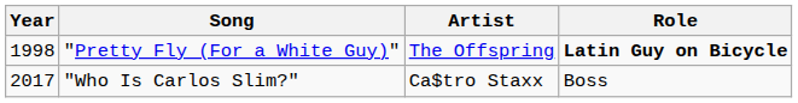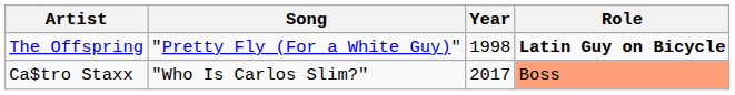 <table class="wikitable plainrowheaders sortable" style="margin-right: 0;">
 <tr>
+<th>Artist</th>
+<th>Song</th>
 <th>Year</th>
-<th>Song</th>
-<th>Artist</th>
 <th>Role</th>
 </tr>
 <tr>
+<td><a href='#'>The Offspring</a></td>
+<td>"<a href='#'>Pretty Fly (For a White Guy)</a>"</td>
 <td>1998</td>
-<td>"<a href='#'>Pretty Fly (For a White Guy)</a>"</td>
-<td><a href='#'>The Offspring</a></td>
 <td><strong>Latin Guy on Bicycle</strong></td>
 </tr>
 <tr>
+<td>Ca$tro Staxx</td>
+<td>"Who Is Carlos Slim?"</td>
 <td>2017</td>
-<td>"Who Is Carlos Slim?"</td>
-<td>Ca$tro Staxx</td>
-<td>Boss</td>
+<td style="background: lightsalmon;">Boss</td>
 </tr>
 </table>
